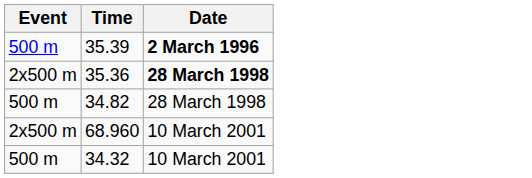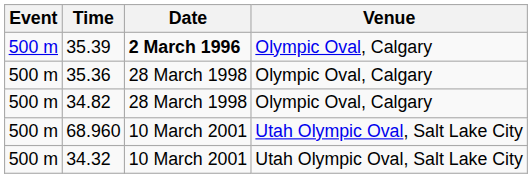 <table class='wikitable'>
 <tr>
 <th>Event</th>
 <th>Time</th>
 <th>Date</th>
+<th>Venue</th>
 </tr>
 <tr>
 <td><a href='#'>500 m</a></td>
 <td>35.39</td>
 <td><strong>2 March 1996</strong></td>
+<td align=left><a href='#'>Olympic Oval</a>, Calgary</td>
 </tr>
 <tr>
-<td>2x500 m</td>
+<td>500 m</td>
 <td>35.36</td>
-<td><strong>28 March 1998</strong></td>
+<td>28 March 1998</td>
+<td align=left>Olympic Oval, Calgary</td>
 </tr>
 <tr>
 <td>500 m</td>
 <td>34.82</td>
 <td>28 March 1998</td>
+<td align=left>Olympic Oval, Calgary</td>
 </tr>
 <tr>
-<td>2x500 m</td>
+<td>500 m</td>
 <td>68.960</td>
 <td>10 March 2001</td>
+<td align=left><a href='#'>Utah Olympic Oval</a>, Salt Lake City</td>
 </tr>
 <tr>
 <td>500 m</td>
 <td>34.32</td>
 <td>10 March 2001</td>
+<td align=left>Utah Olympic Oval, Salt Lake City</td>
 </tr>
 </table>
